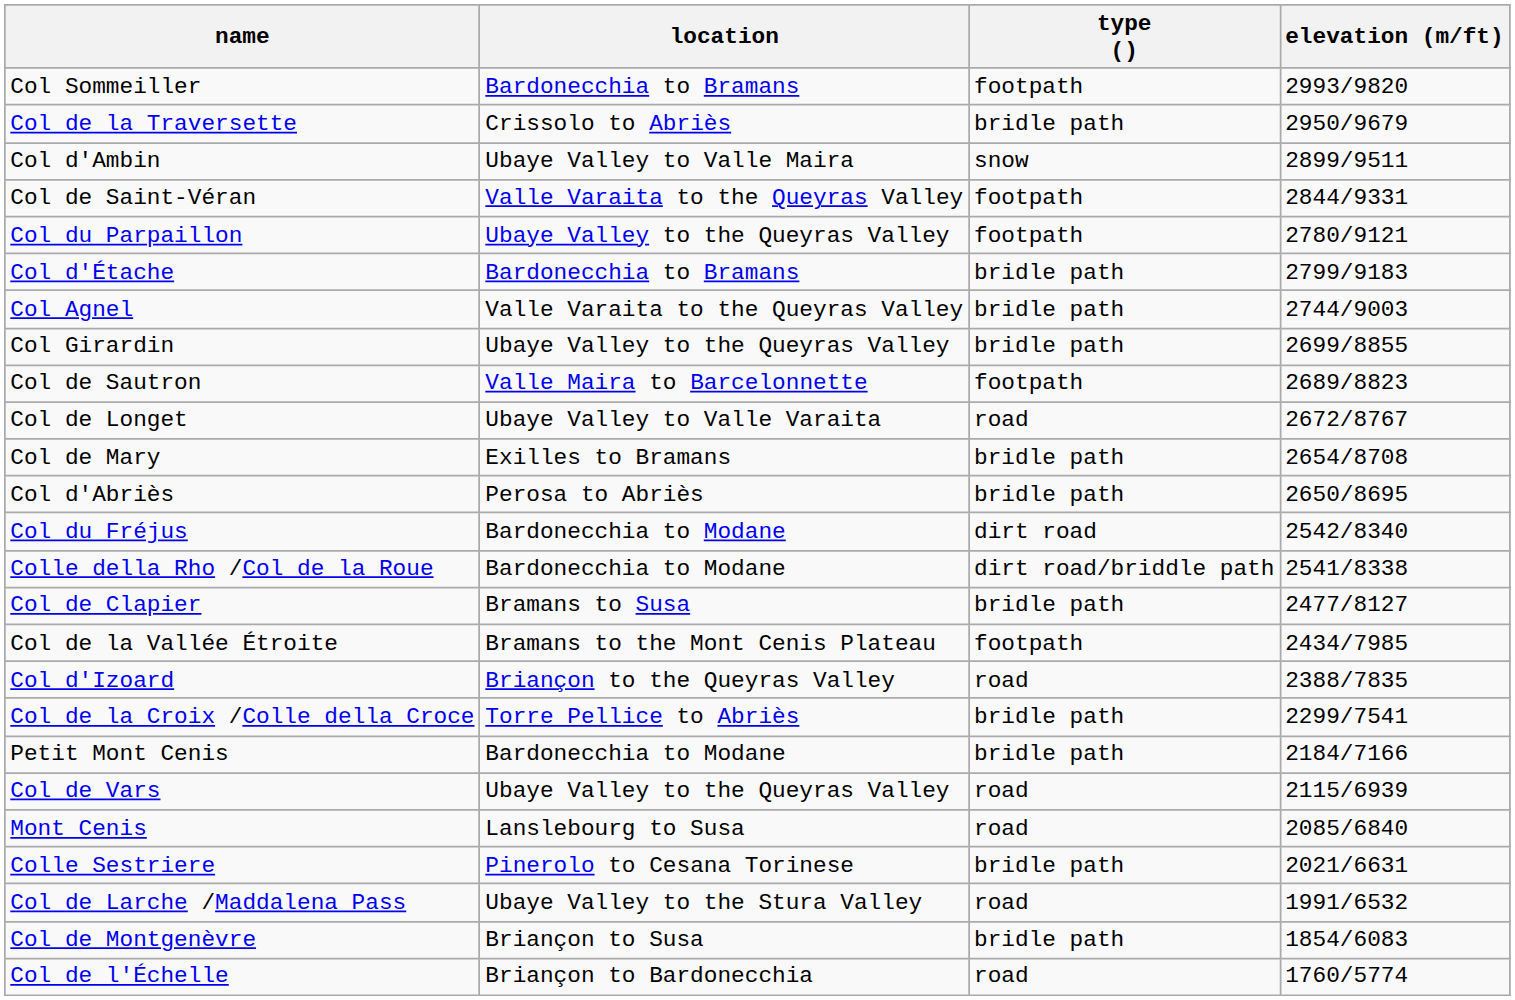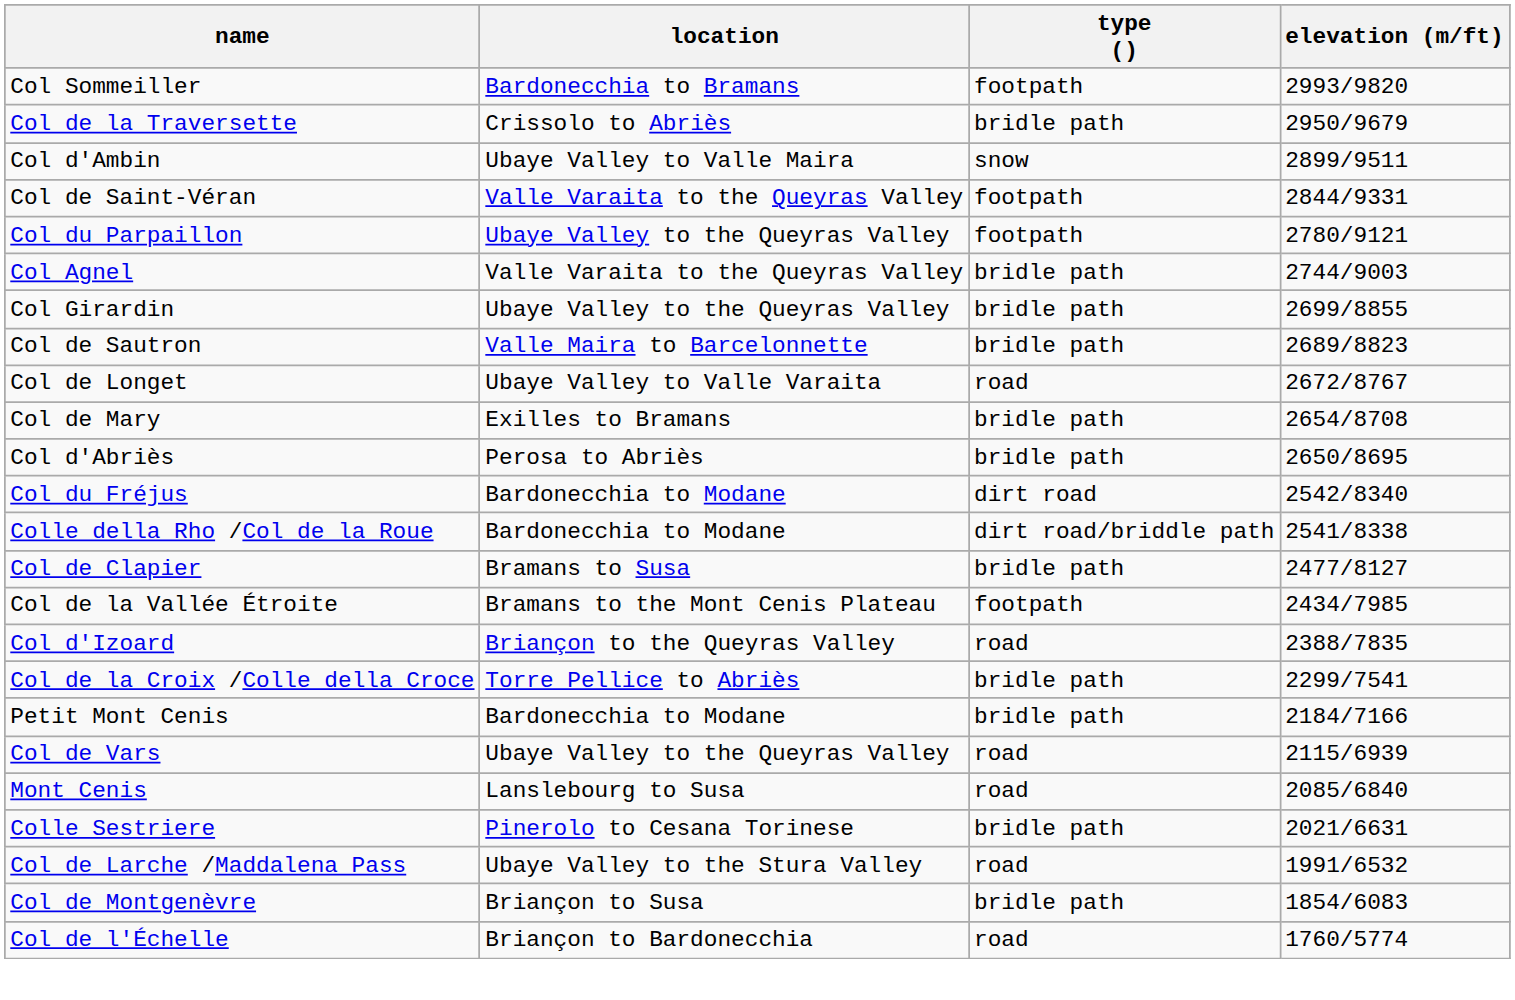 <table class="wikitable">
 <tr>
 <th>name</th>
 <th>location</th>
 <th>type<br>()</th>
 <th>elevation (m/ft)</th>
 </tr>
 <tr>
 <td>Col Sommeiller</td>
 <td><a href='#'>Bardonecchia</a> to <a href='#'>Bramans</a></td>
 <td>footpath</td>
 <td>2993/9820</td>
 </tr>
 <tr>
 <td><a href='#'>Col de la Traversette</a></td>
 <td>Crissolo to <a href='#'>Abriès</a></td>
 <td>bridle path</td>
 <td>2950/9679</td>
 </tr>
 <tr>
 <td>Col d'Ambin</td>
 <td>Ubaye Valley to Valle Maira</td>
 <td>snow</td>
 <td>2899/9511</td>
 </tr>
 <tr>
 <td>Col de Saint-Véran</td>
 <td><a href='#'>Valle Varaita</a> to the <a href='#'>Queyras</a> Valley</td>
 <td>footpath</td>
 <td>2844/9331</td>
 </tr>
 <tr>
 <td><a href='#'>Col du Parpaillon</a></td>
 <td><a href='#'>Ubaye Valley</a> to the Queyras Valley</td>
 <td>footpath</td>
 <td>2780/9121</td>
 </tr>
 <tr>
-<td><a href='#'>Col d'Étache</a></td>
-<td><a href='#'>Bardonecchia</a> to <a href='#'>Bramans</a></td>
-<td>bridle path</td>
-<td>2799/9183</td>
-</tr>
-<tr>
 <td><a href='#'>Col Agnel</a></td>
 <td>Valle Varaita to the Queyras Valley</td>
 <td>bridle path</td>
 <td>2744/9003</td>
 </tr>
 <tr>
 <td>Col Girardin</td>
 <td>Ubaye Valley to the Queyras Valley</td>
 <td>bridle path</td>
 <td>2699/8855</td>
 </tr>
 <tr>
 <td>Col de Sautron</td>
 <td><a href='#'>Valle Maira</a> to <a href='#'>Barcelonnette</a></td>
-<td>footpath</td>
+<td>bridle path</td>
 <td>2689/8823</td>
 </tr>
 <tr>
 <td>Col de Longet</td>
 <td>Ubaye Valley to Valle Varaita</td>
 <td>road</td>
 <td>2672/8767</td>
 </tr>
 <tr>
 <td>Col de Mary</td>
 <td>Exilles to Bramans</td>
 <td>bridle path</td>
 <td>2654/8708</td>
 </tr>
 <tr>
 <td>Col d'Abriès</td>
 <td>Perosa to Abriès</td>
 <td>bridle path</td>
 <td>2650/8695</td>
 </tr>
 <tr>
 <td><a href='#'>Col du Fréjus</a></td>
 <td>Bardonecchia to <a href='#'>Modane</a></td>
 <td>dirt road</td>
 <td>2542/8340</td>
 </tr>
 <tr>
 <td><a href='#'>Colle della Rho</a> /<a href='#'>Col de la Roue</a></td>
 <td>Bardonecchia to Modane</td>
 <td>dirt road/briddle path</td>
 <td>2541/8338</td>
 </tr>
 <tr>
 <td><a href='#'>Col de Clapier</a></td>
 <td>Bramans to <a href='#'>Susa</a></td>
 <td>bridle path</td>
 <td>2477/8127</td>
 </tr>
 <tr>
 <td>Col de la Vallée Étroite</td>
 <td>Bramans to the Mont Cenis Plateau</td>
 <td>footpath</td>
 <td>2434/7985</td>
 </tr>
 <tr>
 <td><a href='#'>Col d'Izoard</a></td>
 <td><a href='#'>Briançon</a> to the Queyras Valley</td>
 <td>road</td>
 <td>2388/7835</td>
 </tr>
 <tr>
 <td><a href='#'>Col de la Croix</a> /<a href='#'>Colle della Croce</a></td>
 <td><a href='#'>Torre Pellice</a> to <a href='#'>Abriès</a></td>
 <td>bridle path</td>
 <td>2299/7541</td>
 </tr>
 <tr>
 <td>Petit Mont Cenis</td>
 <td>Bardonecchia to Modane</td>
 <td>bridle path</td>
 <td>2184/7166</td>
 </tr>
 <tr>
 <td><a href='#'>Col de Vars</a></td>
 <td>Ubaye Valley to the Queyras Valley</td>
 <td>road</td>
 <td>2115/6939</td>
 </tr>
 <tr>
 <td><a href='#'>Mont Cenis</a></td>
 <td>Lanslebourg to Susa</td>
 <td>road</td>
 <td>2085/6840</td>
 </tr>
 <tr>
 <td><a href='#'>Colle Sestriere</a></td>
 <td><a href='#'>Pinerolo</a> to Cesana Torinese</td>
 <td>bridle path</td>
 <td>2021/6631</td>
 </tr>
 <tr>
 <td><a href='#'>Col de Larche</a> /<a href='#'>Maddalena Pass</a></td>
 <td>Ubaye Valley to the Stura Valley</td>
 <td>road</td>
 <td>1991/6532</td>
 </tr>
 <tr>
 <td><a href='#'>Col de Montgenèvre</a></td>
 <td>Briançon to Susa</td>
 <td>bridle path</td>
 <td>1854/6083</td>
 </tr>
 <tr>
 <td><a href='#'>Col de l'Échelle</a></td>
 <td>Briançon to Bardonecchia</td>
 <td>road</td>
 <td>1760/5774</td>
 </tr>
 </table>
